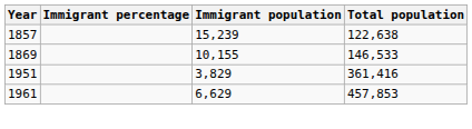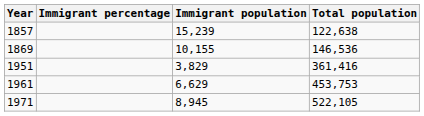 <table class="wikitable sortable">
 <tr>
 <th>Year</th>
 <th>Immigrant percentage</th>
 <th>Immigrant population</th>
 <th>Total population</th>
 </tr>
 <tr>
 <td>1857</td>
 <td></td>
 <td>15,239</td>
 <td>122,638</td>
 </tr>
 <tr>
 <td>1869</td>
 <td></td>
 <td>10,155</td>
-<td>146,533</td>
+<td>146,536</td>
 </tr>
 <tr>
 <td>1951</td>
 <td></td>
 <td>3,829</td>
 <td>361,416</td>
 </tr>
 <tr>
 <td>1961</td>
 <td></td>
 <td>6,629</td>
-<td>457,853</td>
+<td>453,753</td>
+</tr>
+<tr>
+<td>1971</td>
+<td></td>
+<td>8,945</td>
+<td>522,105</td>
 </tr>
 </table>
